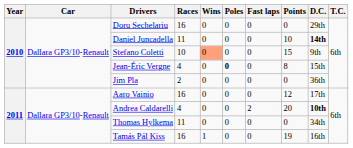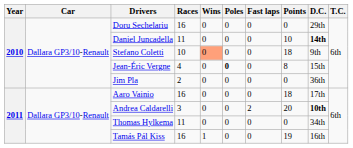 <table class="wikitable" style="font-size:85%">
 <tr>
 <th>Year</th>
 <th>Car</th>
 <th>Drivers</th>
 <th>Races</th>
 <th>Wins</th>
 <th>Poles</th>
 <th>Fast laps</th>
 <th>Points</th>
 <th>D.C.</th>
 <th>T.C.</th>
 </tr>
 <tr>
 <th rowspan="5"><a href='#'>2010</a></th>
 <td rowspan="5"><a href='#'>Dallara GP3/10</a>-<a href='#'>Renault</a></td>
 <td> <a href='#'>Doru Sechelariu</a></td>
 <td>16</td>
 <td>0</td>
 <td>0</td>
 <td>0</td>
 <td>0</td>
 <td>29th</td>
 <td rowspan=5>6th</td>
 </tr>
 <tr>
 <td> <a href='#'>Daniel Juncadella</a></td>
 <td>11</td>
 <td>0</td>
 <td>0</td>
 <td>0</td>
 <td>10</td>
 <td><strong>14th</strong></td>
 </tr>
 <tr>
 <td> <a href='#'>Stefano Coletti</a></td>
 <td>10</td>
 <td style="background: lightsalmon;">0</td>
 <td>0</td>
 <td>0</td>
-<td>15</td>
+<td>18</td>
 <td>9th</td>
 </tr>
 <tr>
 <td> <a href='#'>Jean-Éric Vergne</a></td>
 <td>4</td>
 <td>0</td>
 <td><strong>0</strong></td>
 <td>0</td>
 <td>8</td>
 <td>15th</td>
 </tr>
 <tr>
 <td> <a href='#'>Jim Pla</a></td>
 <td>2</td>
 <td>0</td>
 <td>0</td>
 <td>0</td>
 <td>0</td>
 <td>36th</td>
 </tr>
 <tr>
 <th rowspan="4"><a href='#'>2011</a></th>
 <td rowspan="4"><a href='#'>Dallara GP3/10</a>-<a href='#'>Renault</a></td>
 <td> <a href='#'>Aaro Vainio</a></td>
 <td>16</td>
 <td>0</td>
 <td>0</td>
 <td>0</td>
-<td>12</td>
+<td>18</td>
 <td>17th</td>
 <td rowspan=4>6th</td>
 </tr>
 <tr>
 <td> <a href='#'>Andrea Caldarelli</a></td>
-<td>4</td>
+<td>3</td>
 <td>0</td>
 <td>0</td>
 <td>2</td>
 <td>20</td>
 <td><strong>10th</strong></td>
 </tr>
 <tr>
 <td> <a href='#'>Thomas Hylkema</a></td>
 <td>11</td>
 <td>0</td>
 <td>0</td>
 <td>0</td>
 <td>0</td>
 <td>34th</td>
 </tr>
 <tr>
 <td> <a href='#'>Tamás Pál Kiss</a></td>
 <td>16</td>
 <td>1</td>
 <td>0</td>
 <td>0</td>
 <td>19</td>
 <td>16th</td>
 </tr>
 </table>
